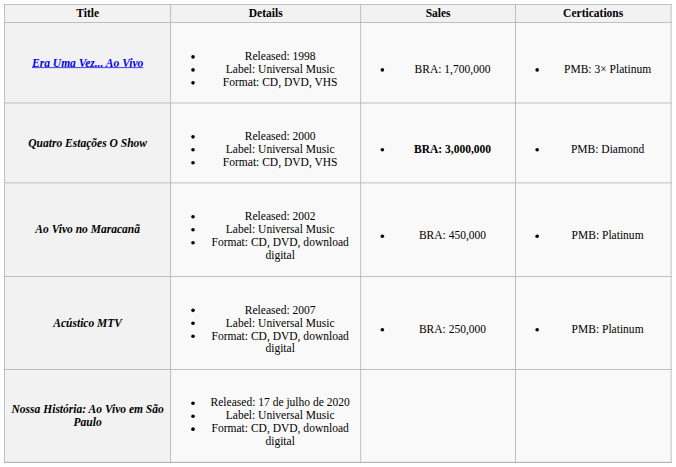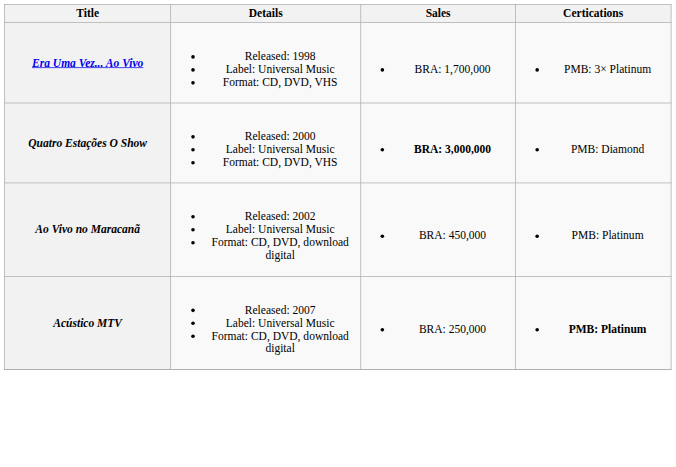 <table class="wikitable plainrowheaders" style="text-align:center;">
 <tr>
 <th scope="col" style="width:14em;">Title</th>
 <th scope="col" style="width:16em;">Details</th>
 <th scope="col" style="width:13em;">Sales</th>
 <th scope="col" style="width:13em;">Certications</th>
 </tr>
 <tr>
 <th scope="row"><em><a href='#'>Era Uma Vez... Ao Vivo</a></em></th>
 <td><br><ul><li>Released: 1998</li><li>Label: Universal Music</li><li>Format: CD, DVD, VHS</li></ul></td>
 <td><br><ul><li>BRA: 1,700,000</li></ul></td>
 <td><br><ul><li>PMB: 3× Platinum</li></ul></td>
 </tr>
 <tr>
 <th scope="row"><em>Quatro Estações O Show</em></th>
 <td><br><ul><li>Released: 2000</li><li>Label: Universal Music</li><li>Format: CD, DVD, VHS</li></ul></td>
 <td><strong><br><ul><li>BRA: 3,000,000</li></ul></strong></td>
 <td><br><ul><li>PMB: Diamond</li></ul></td>
 </tr>
 <tr>
 <th scope="row"><em>Ao Vivo no Maracanã</em></th>
 <td><br><ul><li>Released: 2002</li><li>Label: Universal Music</li><li>Format: CD, DVD, download digital</li></ul></td>
 <td><br><ul><li>BRA: 450,000</li></ul></td>
 <td><br><ul><li>PMB: Platinum</li></ul></td>
 </tr>
 <tr>
 <th scope="row"><em>Acústico MTV</em></th>
 <td><br><ul><li>Released: 2007</li><li>Label: Universal Music</li><li>Format: CD, DVD, download digital</li></ul></td>
 <td><br><ul><li>BRA: 250,000</li></ul></td>
-<td><br><ul><li>PMB: Platinum</li></ul></td>
-</tr>
-<tr>
-<th scope="row"><em>Nossa História: Ao Vivo em São Paulo</em></th>
-<td><br><ul><li>Released: 17 de julho de 2020</li><li>Label: Universal Music</li><li>Format: CD, DVD, download digital</li></ul></td>
-<td></td>
-<td></td>
+<td><strong><br><ul><li>PMB: Platinum</li></ul></strong></td>
 </tr>
 <tr>
 </tr>
 </table>
